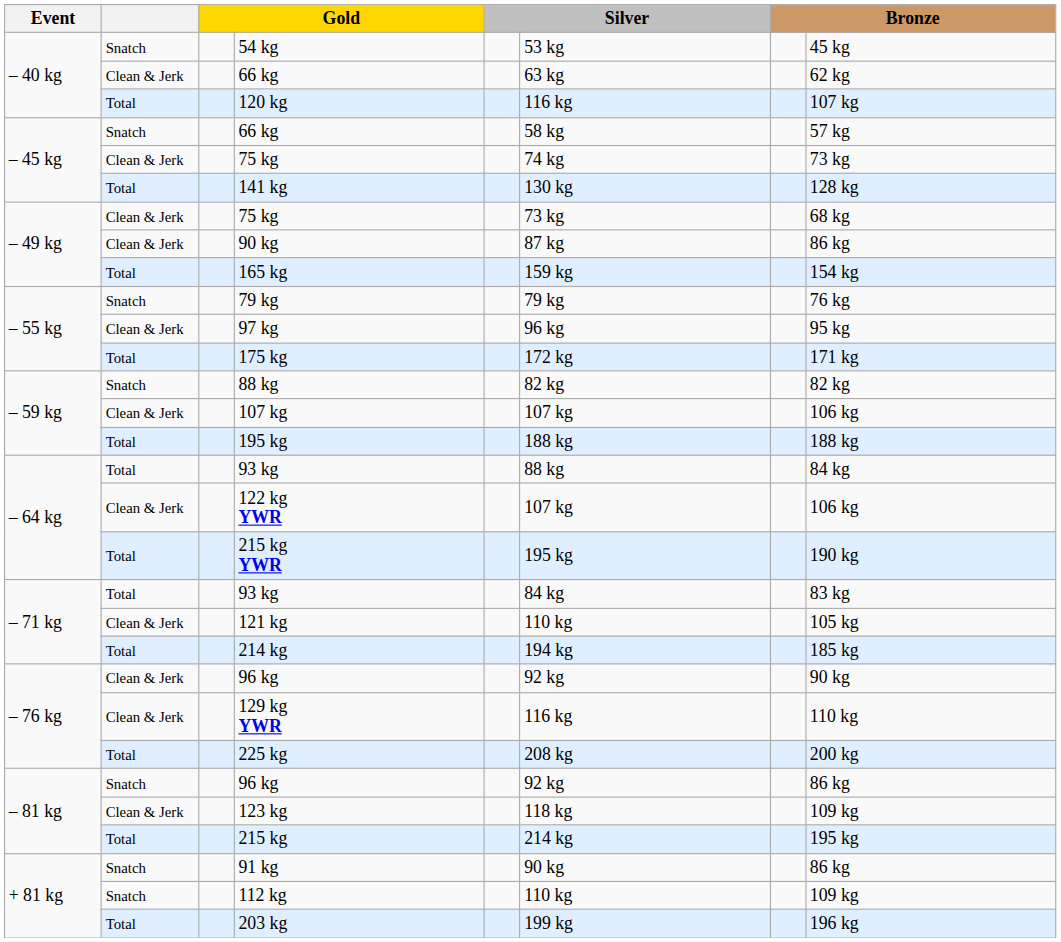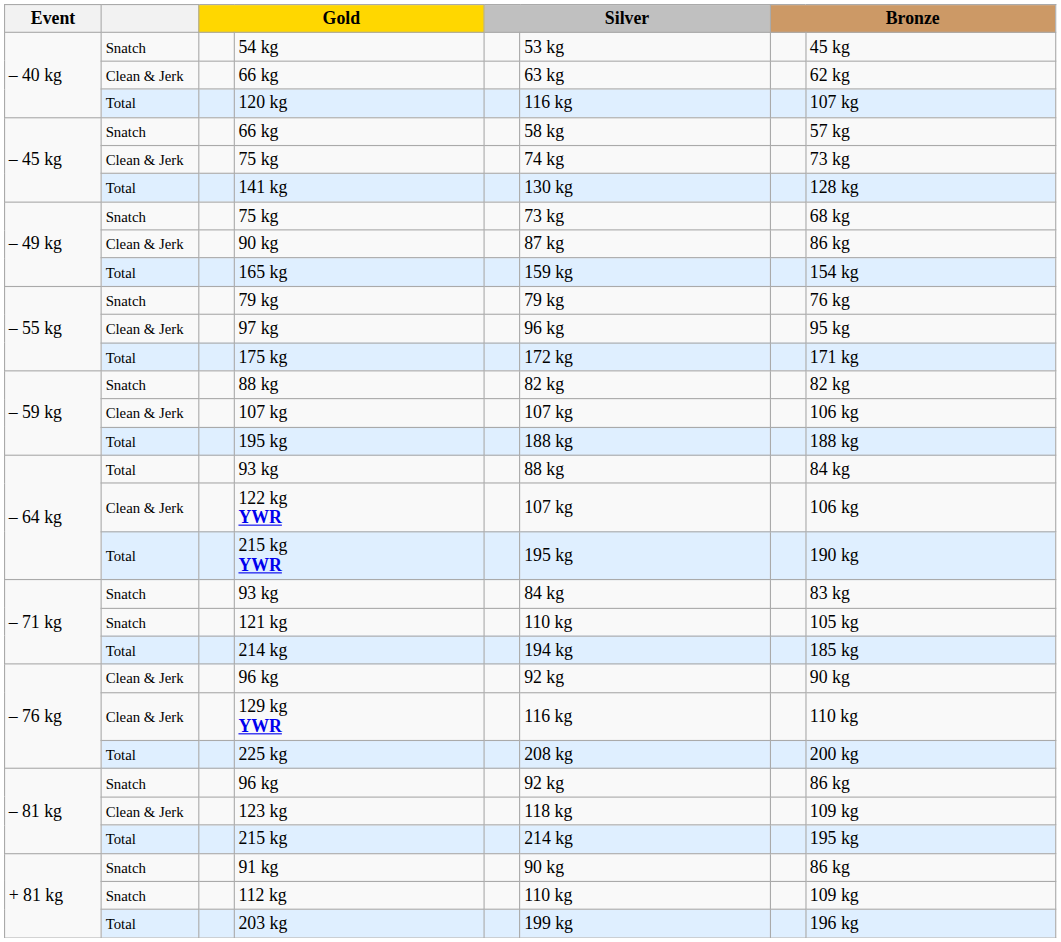 <table class="wikitable">
 <tr>
 <th width=80>Event</th>
 <th width=80></th>
 <td bgcolor=gold align="center" colspan=2 width=250><strong>Gold</strong></td>
 <td bgcolor=silver align="center" colspan=2 width=250><strong>Silver</strong></td>
 <td bgcolor=#cc9966 colspan=2 align="center" width=250><strong>Bronze</strong></td>
 </tr>
 <tr>
 <td rowspan=3>– 40 kg</td>
 <td><small>Snatch</small></td>
 <td></td>
 <td>54 kg</td>
 <td></td>
 <td>53 kg</td>
 <td></td>
 <td>45 kg</td>
 </tr>
 <tr>
 <td><small>Clean & Jerk</small></td>
 <td></td>
 <td>66 kg</td>
 <td></td>
 <td>63 kg</td>
 <td></td>
 <td>62 kg</td>
 </tr>
 <tr bgcolor=#dfefff>
 <td><small>Total</small></td>
 <td></td>
 <td>120 kg</td>
 <td></td>
 <td>116 kg</td>
 <td></td>
 <td>107 kg</td>
 </tr>
 <tr>
 <td rowspan=3>– 45 kg</td>
 <td><small>Snatch</small></td>
 <td></td>
 <td>66 kg</td>
 <td></td>
 <td>58 kg</td>
 <td></td>
 <td>57 kg</td>
 </tr>
 <tr>
 <td><small>Clean & Jerk</small></td>
 <td></td>
 <td>75 kg</td>
 <td></td>
 <td>74 kg</td>
 <td></td>
 <td>73 kg</td>
 </tr>
 <tr bgcolor=#dfefff>
 <td><small>Total</small></td>
 <td></td>
 <td>141 kg</td>
 <td></td>
 <td>130 kg</td>
 <td></td>
 <td>128 kg</td>
 </tr>
 <tr>
 <td rowspan=3>– 49 kg</td>
-<td><small>Clean & Jerk</small></td>
+<td><small>Snatch</small></td>
 <td></td>
 <td>75 kg</td>
 <td></td>
 <td>73 kg</td>
 <td></td>
 <td>68 kg</td>
 </tr>
 <tr>
 <td><small>Clean & Jerk</small></td>
 <td></td>
 <td>90 kg</td>
 <td></td>
 <td>87 kg</td>
 <td></td>
 <td>86 kg</td>
 </tr>
 <tr bgcolor=#dfefff>
 <td><small>Total</small></td>
 <td></td>
 <td>165 kg</td>
 <td></td>
 <td>159 kg</td>
 <td></td>
 <td>154 kg</td>
 </tr>
 <tr>
 <td rowspan=3>– 55 kg</td>
 <td><small>Snatch</small></td>
 <td></td>
 <td>79 kg</td>
 <td></td>
 <td>79 kg</td>
 <td></td>
 <td>76 kg</td>
 </tr>
 <tr>
 <td><small>Clean & Jerk</small></td>
 <td></td>
 <td>97 kg</td>
 <td></td>
 <td>96 kg</td>
 <td></td>
 <td>95 kg</td>
 </tr>
 <tr bgcolor=#dfefff>
 <td><small>Total</small></td>
 <td></td>
 <td>175 kg</td>
 <td></td>
 <td>172 kg</td>
 <td></td>
 <td>171 kg</td>
 </tr>
 <tr>
 <td rowspan=3>– 59 kg</td>
 <td><small>Snatch</small></td>
 <td></td>
 <td>88 kg</td>
 <td></td>
 <td>82 kg</td>
 <td></td>
 <td>82 kg</td>
 </tr>
 <tr>
 <td><small>Clean & Jerk</small></td>
 <td></td>
 <td>107 kg</td>
 <td></td>
 <td>107 kg</td>
 <td></td>
 <td>106 kg</td>
 </tr>
 <tr bgcolor=#dfefff>
 <td><small>Total</small></td>
 <td></td>
 <td>195 kg</td>
 <td></td>
 <td>188 kg</td>
 <td></td>
 <td>188 kg</td>
 </tr>
 <tr>
 <td rowspan=3>– 64 kg</td>
 <td><small>Total</small></td>
 <td></td>
 <td>93 kg</td>
 <td></td>
 <td>88 kg</td>
 <td></td>
 <td>84 kg</td>
 </tr>
 <tr>
 <td><small>Clean & Jerk</small></td>
 <td></td>
 <td>122 kg<br><strong><a href='#'>YWR</a></strong></td>
 <td></td>
 <td>107 kg</td>
 <td></td>
 <td>106 kg</td>
 </tr>
 <tr bgcolor=#dfefff>
 <td><small>Total</small></td>
 <td></td>
 <td>215 kg<br><strong><a href='#'>YWR</a></strong></td>
 <td></td>
 <td>195 kg</td>
 <td></td>
 <td>190 kg</td>
 </tr>
 <tr>
 <td rowspan=3>– 71 kg</td>
-<td><small>Total</small></td>
+<td><small>Snatch</small></td>
 <td></td>
 <td>93 kg</td>
 <td></td>
 <td>84 kg</td>
 <td></td>
 <td>83 kg</td>
 </tr>
 <tr>
-<td><small>Clean & Jerk</small></td>
+<td><small>Snatch</small></td>
 <td></td>
 <td>121 kg</td>
 <td></td>
 <td>110 kg</td>
 <td></td>
 <td>105 kg</td>
 </tr>
 <tr bgcolor=#dfefff>
 <td><small>Total</small></td>
 <td></td>
 <td>214 kg</td>
 <td></td>
 <td>194 kg</td>
 <td></td>
 <td>185 kg</td>
 </tr>
 <tr>
 <td rowspan=3>– 76 kg</td>
 <td><small>Clean & Jerk</small></td>
 <td></td>
 <td>96 kg</td>
 <td></td>
 <td>92 kg</td>
 <td></td>
 <td>90 kg</td>
 </tr>
 <tr>
 <td><small>Clean & Jerk</small></td>
 <td></td>
 <td>129 kg<br><strong><a href='#'>YWR</a></strong></td>
 <td></td>
 <td>116 kg</td>
 <td></td>
 <td>110 kg</td>
 </tr>
 <tr bgcolor=#dfefff>
 <td><small>Total</small></td>
 <td></td>
 <td>225 kg</td>
 <td></td>
 <td>208 kg</td>
 <td></td>
 <td>200 kg</td>
 </tr>
 <tr>
 <td rowspan=3>– 81 kg</td>
 <td><small>Snatch</small></td>
 <td></td>
 <td>96 kg</td>
 <td></td>
 <td>92 kg</td>
 <td></td>
 <td>86 kg</td>
 </tr>
 <tr>
 <td><small>Clean & Jerk</small></td>
 <td></td>
 <td>123 kg</td>
 <td></td>
 <td>118 kg</td>
 <td></td>
 <td>109 kg</td>
 </tr>
 <tr bgcolor=#dfefff>
 <td><small>Total</small></td>
 <td></td>
 <td>215 kg</td>
 <td></td>
 <td>214 kg</td>
 <td></td>
 <td>195 kg</td>
 </tr>
 <tr>
 <td rowspan=3>+ 81 kg</td>
 <td><small>Snatch</small></td>
 <td></td>
 <td>91 kg</td>
 <td></td>
 <td>90 kg</td>
 <td></td>
 <td>86 kg</td>
 </tr>
 <tr>
 <td><small>Snatch</small></td>
 <td></td>
 <td>112 kg</td>
 <td></td>
 <td>110 kg</td>
 <td></td>
 <td>109 kg</td>
 </tr>
 <tr bgcolor=#dfefff>
 <td><small>Total</small></td>
 <td></td>
 <td>203 kg</td>
 <td></td>
 <td>199 kg</td>
 <td></td>
 <td>196 kg</td>
 </tr>
 </table>
